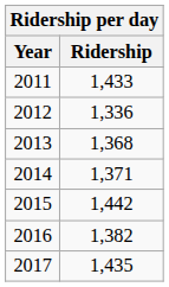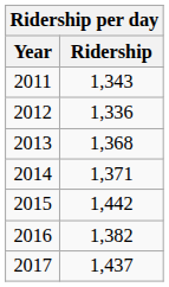 <table class="wikitable" style="margin: 1em 0.2em; text-align: center;">
 <tr style="background: #ddd;">
 <th colspan="2">Ridership per day </th>
 </tr>
 <tr>
 <th>Year</th>
 <th>Ridership</th>
 </tr>
 <tr>
 <td>2011</td>
-<td>1,433</td>
+<td>1,343</td>
 </tr>
 <tr>
 <td>2012</td>
 <td>1,336</td>
 </tr>
 <tr>
 <td>2013</td>
 <td>1,368</td>
 </tr>
 <tr>
 <td>2014</td>
 <td>1,371</td>
 </tr>
 <tr>
 <td>2015</td>
 <td>1,442</td>
 </tr>
 <tr>
 <td>2016</td>
 <td>1,382</td>
 </tr>
 <tr>
 <td>2017</td>
-<td>1,435</td>
+<td>1,437</td>
 </tr>
 </table>
